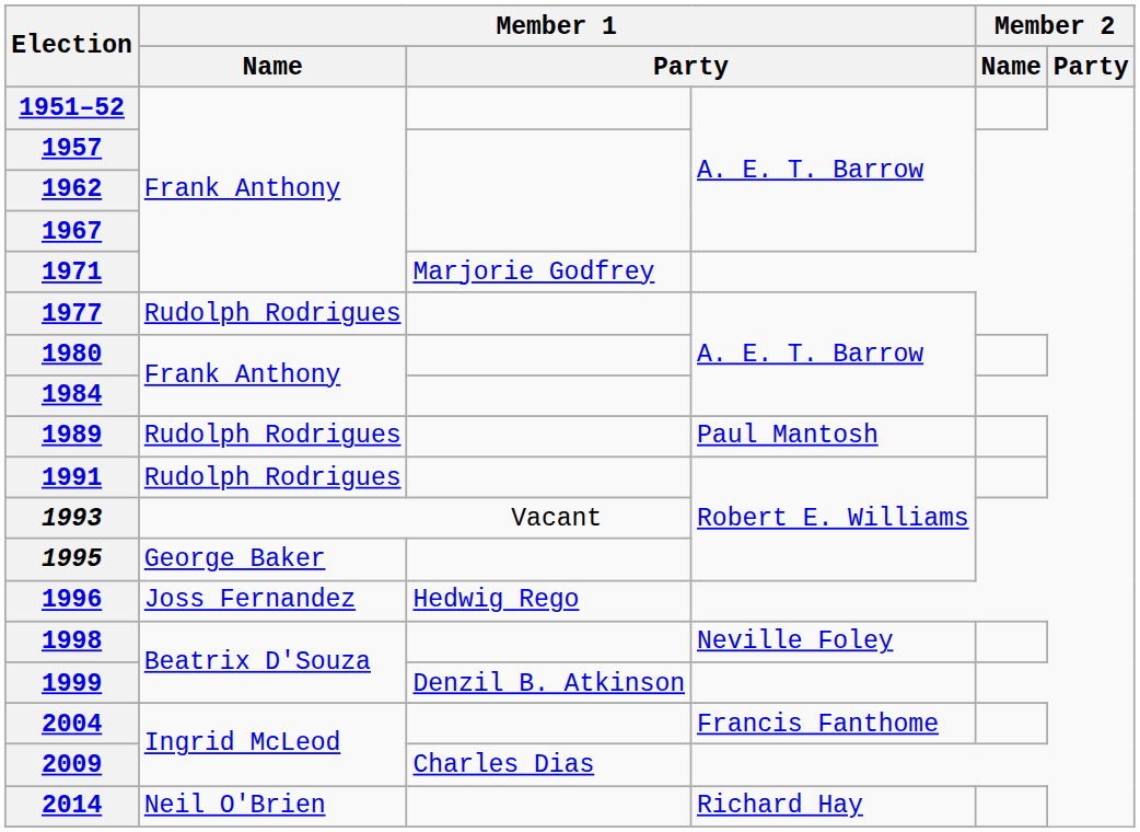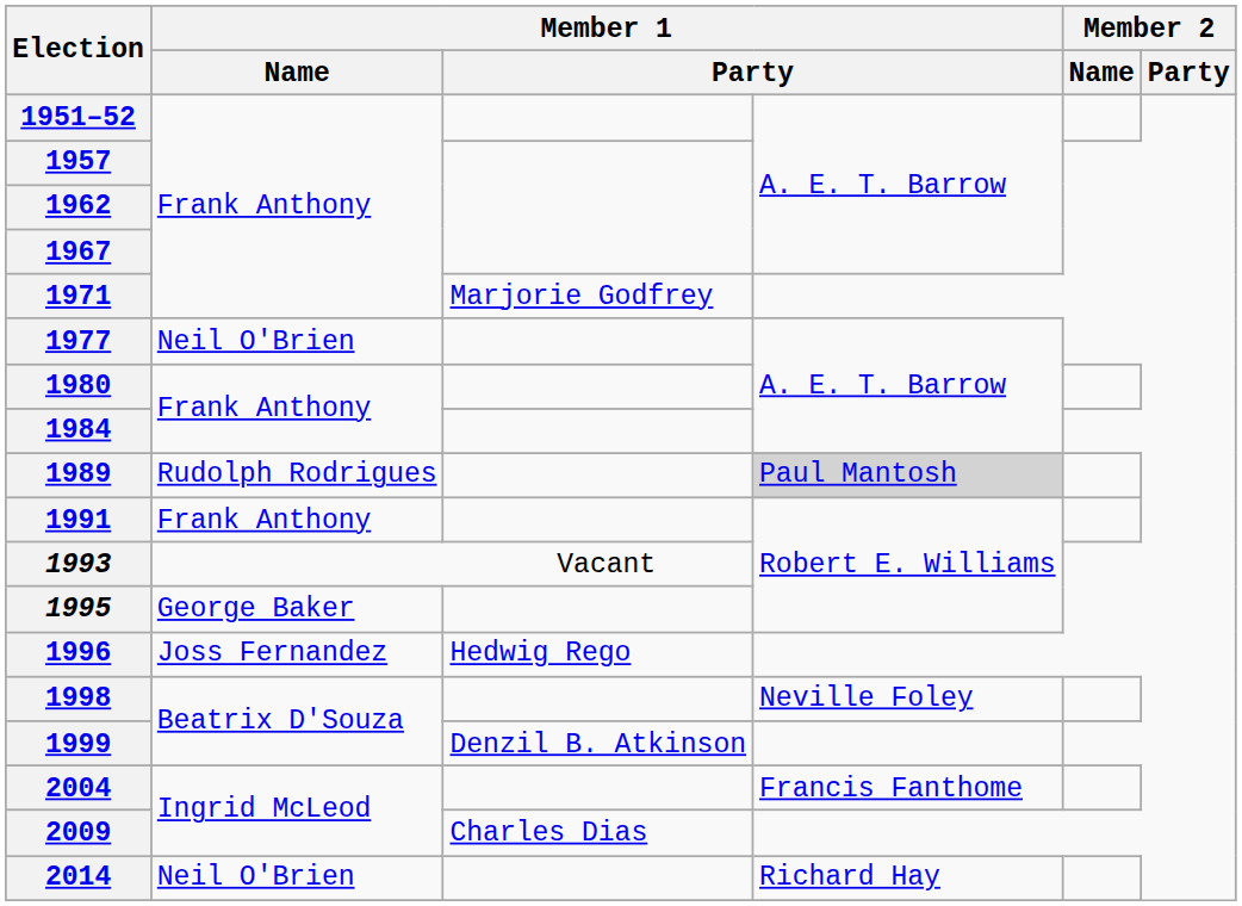 <table class="wikitable sortable">
 <tr>
 <th scope=col rowspan=2>Election</th>
 <th scope=colgroup colspan=3>Member 1</th>
 <th scope=colgroup colspan=3>Member 2</th>
 </tr>
 <tr>
 <th scope=col>Name</th>
 <th scope=col colspan=2>Party</th>
 <th scope=col>Name</th>
 <th scope=col colspan=2>Party</th>
 </tr>
 <tr>
 <th scope=row><a href='#'>1951–52</a></th>
 <td rowspan=5><a href='#'>Frank Anthony</a></td>
 <td></td>
 <td rowspan=4><a href='#'>A. E. T. Barrow</a></td>
 <td></td>
 </tr>
 <tr>
 <th scope=row><a href='#'>1957</a></th>
 </tr>
 <tr>
 <th scope=row><a href='#'>1962</a></th>
 </tr>
 <tr>
 <th scope=row><a href='#'>1967</a></th>
 </tr>
 <tr>
 <th scope=row><a href='#'>1971</a></th>
 <td><a href='#'>Marjorie Godfrey</a></td>
 </tr>
 <tr>
 <th scope=row><a href='#'>1977</a></th>
-<td><a href='#'>Rudolph Rodrigues</a></td>
+<td><a href='#'>Neil O'Brien</a></td>
 <td></td>
 <td rowspan=3><a href='#'>A. E. T. Barrow</a></td>
 </tr>
 <tr>
 <th scope=row><a href='#'>1980</a></th>
 <td rowspan=2><a href='#'>Frank Anthony</a></td>
 <td></td>
 <td></td>
 </tr>
 <tr>
 <th scope=row><a href='#'>1984</a></th>
 </tr>
 <tr>
 <th scope=row><a href='#'>1989</a></th>
 <td><a href='#'>Rudolph Rodrigues</a></td>
 <td></td>
-<td><a href='#'>Paul Mantosh</a></td>
+<td style="background: lightgrey;"><a href='#'>Paul Mantosh</a></td>
 <td></td>
 </tr>
 <tr>
 <th scope=row><a href='#'>1991</a></th>
-<td><a href='#'>Rudolph Rodrigues</a></td>
+<td><a href='#'>Frank Anthony</a></td>
 <td></td>
 <td rowspan=3><a href='#'>Robert E. Williams</a></td>
 <td></td>
 </tr>
 <tr>
 <th scope=row><em>1993</em></th>
 <td colspan=3 align=center>Vacant</td>
 </tr>
 <tr>
 <th scope=row><em>1995</em></th>
 <td><a href='#'>George Baker</a></td>
 <td></td>
 </tr>
 <tr>
 <th scope=row><a href='#'>1996</a></th>
 <td><a href='#'>Joss Fernandez</a></td>
 <td><a href='#'>Hedwig Rego</a></td>
 </tr>
 <tr>
 <th scope=row><a href='#'>1998</a></th>
 <td rowspan=2><a href='#'>Beatrix D'Souza</a></td>
 <td></td>
 <td><a href='#'>Neville Foley</a></td>
 <td></td>
 </tr>
 <tr>
 <th scope=row><a href='#'>1999</a></th>
 <td><a href='#'>Denzil B. Atkinson</a></td>
 <td></td>
 </tr>
 <tr>
 <th scope=row><a href='#'>2004</a></th>
 <td rowspan=2><a href='#'>Ingrid McLeod</a></td>
 <td></td>
 <td><a href='#'>Francis Fanthome</a></td>
 <td></td>
 </tr>
 <tr>
 <th scope=row><a href='#'>2009</a></th>
 <td><a href='#'>Charles Dias</a></td>
 </tr>
 <tr>
 <th scope=row><a href='#'>2014</a></th>
 <td><a href='#'>Neil O'Brien</a></td>
 <td></td>
 <td><a href='#'>Richard Hay</a></td>
 <td></td>
 </tr>
 <tr>
 </tr>
 </table>
